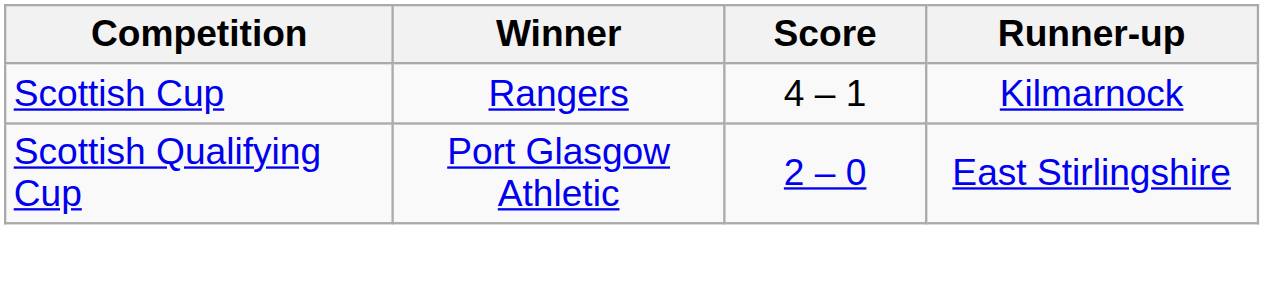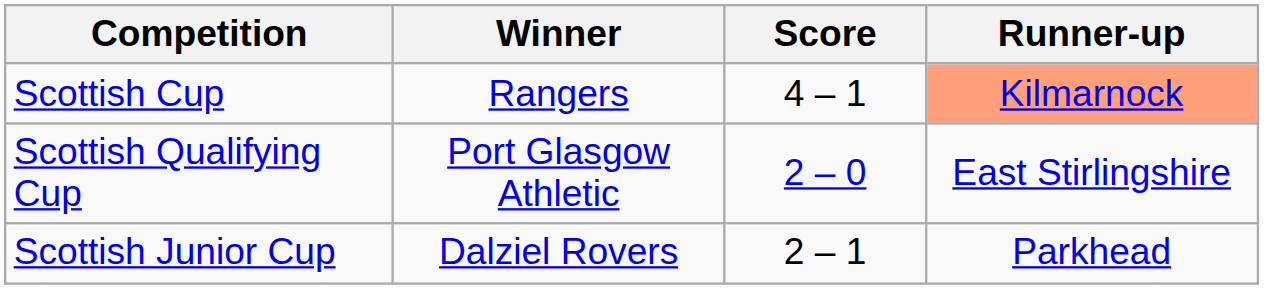 <table class="wikitable" style="text-align: center;">
 <tr>
 <th width=160>Competition</th>
 <th width=135>Winner</th>
 <th width=80>Score</th>
 <th width=135>Runner-up</th>
 </tr>
 <tr>
 <td align=left><a href='#'>Scottish Cup</a></td>
 <td><a href='#'>Rangers</a></td>
 <td>4 – 1</td>
-<td><a href='#'>Kilmarnock</a></td>
+<td style="background: lightsalmon;"><a href='#'>Kilmarnock</a></td>
 </tr>
 <tr>
 <td align=left><a href='#'>Scottish Qualifying Cup</a></td>
 <td><a href='#'>Port Glasgow Athletic</a></td>
 <td><a href='#'>2 – 0</a></td>
 <td><a href='#'>East Stirlingshire</a></td>
 </tr>
+<tr>
+<td align=left><a href='#'>Scottish Junior Cup</a></td>
+<td><a href='#'>Dalziel Rovers</a></td>
+<td>2 – 1</td>
+<td><a href='#'>Parkhead</a></td>
+</tr>
 </table>
